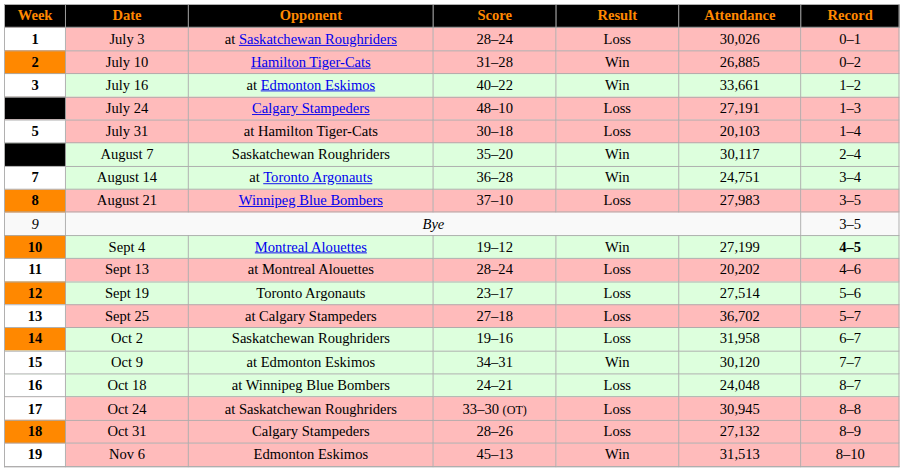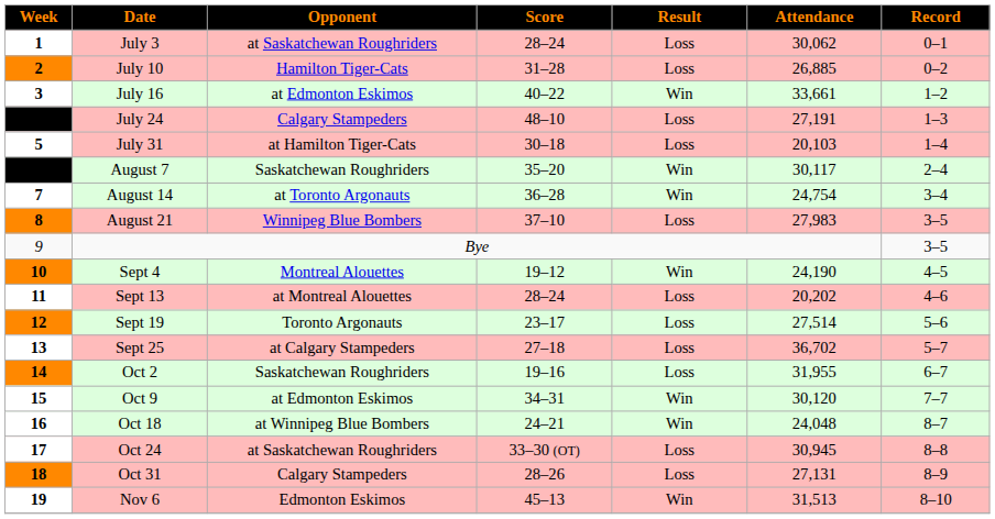 <table class="wikitable sortable">
 <tr>
 <th style="background:black;color:#FF8800;"  width="5%">Week</th>
 <th style="background:black;color:#FF8800;"  width="10%">Date</th>
 <th style="background:black;color:#FF8800;"  width="20%">Opponent</th>
 <th style="background:black;color:#FF8800;"  width="10%">Score</th>
 <th style="background:black;color:#FF8800;"  width="10%">Result</th>
 <th style="background:black;color:#FF8800;"  width="10%">Attendance</th>
 <th style="background:black;color:#FF8800;"  width="8%">Record</th>
 </tr>
 <tr align="center" bgcolor="#ffbbbb">
 <td style="text-align:center; background:white;"><span><strong>1</strong></span></td>
 <td>July 3</td>
 <td>at <a href='#'>Saskatchewan Roughriders</a></td>
 <td>28–24</td>
 <td>Loss</td>
-<td>30,026</td>
+<td>30,062</td>
 <td>0–1</td>
 </tr>
 <tr align="center" bgcolor="#ffbbbb">
 <td style="text-align:center; background:#FF8800;"><span><strong>2</strong></span></td>
 <td>July 10</td>
 <td><a href='#'>Hamilton Tiger-Cats</a></td>
 <td>31–28</td>
-<td>Win</td>
+<td>Loss</td>
 <td>26,885</td>
 <td>0–2</td>
 </tr>
 <tr align="center" bgcolor="#ddffdd">
 <td style="text-align:center; background:white;"><span><strong>3</strong></span></td>
 <td>July 16</td>
 <td>at <a href='#'>Edmonton Eskimos</a></td>
 <td>40–22</td>
 <td>Win</td>
 <td>33,661</td>
 <td>1–2</td>
 </tr>
 <tr align="center" bgcolor="#ffbbbb">
 <td style="text-align:center; background:black;"><span><strong>4</strong></span></td>
 <td>July 24</td>
 <td><a href='#'>Calgary Stampeders</a></td>
 <td>48–10</td>
 <td>Loss</td>
 <td>27,191</td>
 <td>1–3</td>
 </tr>
 <tr align="center" bgcolor="#ffbbbb">
 <td style="text-align:center; background:white;"><span><strong>5</strong></span></td>
 <td>July 31</td>
 <td>at Hamilton Tiger-Cats</td>
 <td>30–18</td>
 <td>Loss</td>
 <td>20,103</td>
 <td>1–4</td>
 </tr>
 <tr align="center" bgcolor="#ddffdd">
 <td style="text-align:center; background:black;"><span><strong>6</strong></span></td>
 <td>August 7</td>
 <td>Saskatchewan Roughriders</td>
 <td>35–20</td>
 <td>Win</td>
 <td>30,117</td>
 <td>2–4</td>
 </tr>
 <tr align="center" bgcolor="#ddffdd">
 <td style="text-align:center; background:white;"><span><strong>7</strong></span></td>
 <td>August 14</td>
 <td>at <a href='#'>Toronto Argonauts</a></td>
 <td>36–28</td>
 <td>Win</td>
-<td>24,751</td>
+<td>24,754</td>
 <td>3–4</td>
 </tr>
 <tr align="center" bgcolor="#ffbbbb">
 <td style="text-align:center; background:#FF8800;"><span><strong>8</strong></span></td>
 <td>August 21</td>
 <td><a href='#'>Winnipeg Blue Bombers</a></td>
 <td>37–10</td>
 <td>Loss</td>
 <td>27,983</td>
 <td>3–5</td>
 </tr>
 <tr align="center">
 <td><em>9</em></td>
 <td colSpan=5 align="center"><em>Bye</em></td>
 <td>3–5</td>
 </tr>
 <tr align="center" bgcolor="#ddffdd">
 <td style="text-align:center; background:#FF8800;"><span><strong>10</strong></span></td>
 <td>Sept 4</td>
 <td><a href='#'>Montreal Alouettes</a></td>
 <td>19–12</td>
 <td>Win</td>
-<td>27,199</td>
-<td><strong>4–5</strong></td>
+<td>24,190</td>
+<td>4–5</td>
 </tr>
 <tr align="center" bgcolor="#ffbbbb">
 <td style="text-align:center; background:white;"><span><strong>11</strong></span></td>
 <td>Sept 13</td>
 <td>at Montreal Alouettes</td>
 <td>28–24</td>
 <td>Loss</td>
 <td>20,202</td>
 <td>4–6</td>
 </tr>
 <tr align="center"  bgcolor="#ddffdd">
 <td style="text-align:center; background:#FF8800;"><span><strong>12</strong></span></td>
 <td>Sept 19</td>
 <td>Toronto Argonauts</td>
 <td>23–17</td>
 <td>Loss</td>
 <td>27,514</td>
 <td>5–6</td>
 </tr>
 <tr align="center" bgcolor="#ffbbbb">
 <td style="text-align:center; background:white;"><span><strong>13</strong></span></td>
 <td>Sept 25</td>
 <td>at Calgary Stampeders</td>
 <td>27–18</td>
 <td>Loss</td>
 <td>36,702</td>
 <td>5–7</td>
 </tr>
 <tr align="center" bgcolor="#ddffdd">
 <td style="text-align:center; background:#FF8800;"><span><strong>14</strong></span></td>
 <td>Oct 2</td>
 <td>Saskatchewan Roughriders</td>
 <td>19–16</td>
 <td>Loss</td>
-<td>31,958</td>
+<td>31,955</td>
 <td>6–7</td>
 </tr>
 <tr align="center" bgcolor="#ddffdd">
 <td style="text-align:center; background:white;"><span><strong>15</strong></span></td>
 <td>Oct 9</td>
 <td>at Edmonton Eskimos</td>
 <td>34–31</td>
 <td>Win</td>
 <td>30,120</td>
 <td>7–7</td>
 </tr>
 <tr align="center" bgcolor="#ddffdd">
 <td style="text-align:center; background:white;"><span><strong>16</strong></span></td>
 <td>Oct 18</td>
 <td>at Winnipeg Blue Bombers</td>
 <td>24–21</td>
-<td>Loss</td>
+<td>Win</td>
 <td>24,048</td>
 <td>8–7</td>
 </tr>
 <tr align="center" bgcolor="#ffbbbb">
 <td style="text-align:center; background:white;"><span><strong>17</strong></span></td>
 <td>Oct 24</td>
 <td>at Saskatchewan Roughriders</td>
 <td>33–30 <small>(OT)</small></td>
 <td>Loss</td>
 <td>30,945</td>
 <td>8–8</td>
 </tr>
 <tr align="center" bgcolor="#ffbbbb">
 <td style="text-align:center; background:#FF8800;"><span><strong>18</strong></span></td>
 <td>Oct 31</td>
 <td>Calgary Stampeders</td>
 <td>28–26</td>
 <td>Loss</td>
-<td>27,132</td>
+<td>27,131</td>
 <td>8–9</td>
 </tr>
 <tr align="center" bgcolor="#ffbbbb">
 <td style="text-align:center; background:white;"><span><strong>19</strong></span></td>
 <td>Nov 6</td>
 <td>Edmonton Eskimos</td>
 <td>45–13</td>
 <td>Win</td>
 <td>31,513</td>
 <td>8–10</td>
 </tr>
 <tr>
 </tr>
 </table>
